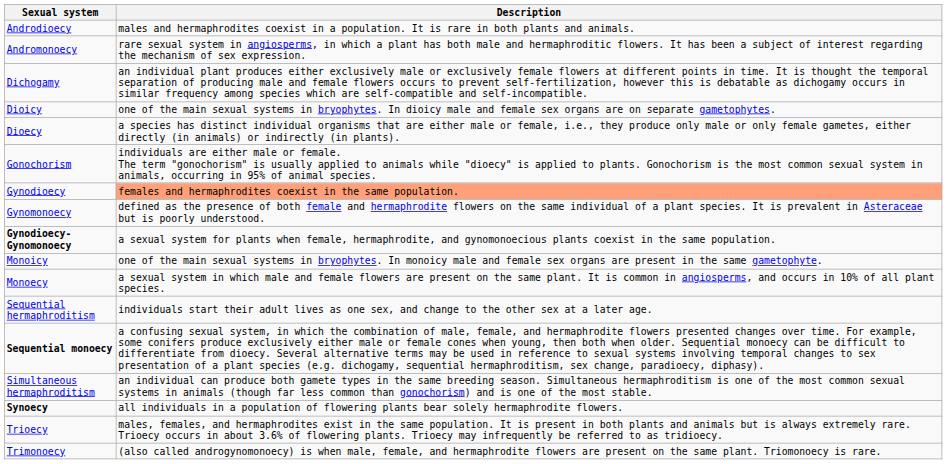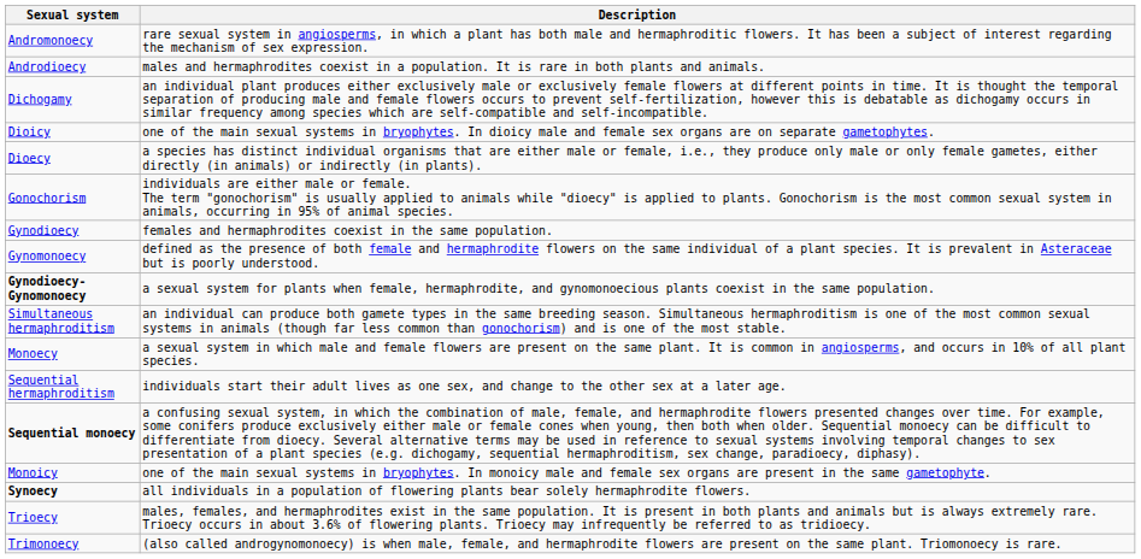 <table class="wikitable sortable">
 <tr>
 <th>Sexual system</th>
 <th>Description</th>
 </tr>
 <tr>
+<td><a href='#'>Andromonoecy</a></td>
+<td>rare sexual system in <a href='#'>angiosperms</a>, in which a plant has both male and hermaphroditic flowers. It has been a subject of interest regarding the mechanism of sex expression.</td>
+</tr>
+<tr>
 <td><a href='#'>Androdioecy</a></td>
 <td>males and hermaphrodites coexist in a population. It is rare in both plants and animals.</td>
-</tr>
-<tr>
-<td><a href='#'>Andromonoecy</a></td>
-<td>rare sexual system in <a href='#'>angiosperms</a>, in which a plant has both male and hermaphroditic flowers. It has been a subject of interest regarding the mechanism of sex expression.</td>
 </tr>
 <tr>
 <td><a href='#'>Dichogamy</a></td>
 <td>an individual plant produces either exclusively male or exclusively female flowers at different points in time. It is thought the temporal separation of producing male and female flowers occurs to prevent self-fertilization, however this is debatable as dichogamy occurs in similar frequency among species which are self-compatible and self-incompatible.</td>
 </tr>
 <tr>
 <td><a href='#'>Dioicy</a></td>
 <td>one of the main sexual systems in <a href='#'>bryophytes</a>. In dioicy male and female sex organs are on separate <a href='#'>gametophytes</a>.</td>
 </tr>
 <tr>
 <td><a href='#'>Dioecy</a></td>
 <td>a species has distinct individual organisms that are either male or female, i.e., they produce only male or only female gametes, either directly (in animals) or indirectly (in plants).</td>
 </tr>
 <tr>
 <td><a href='#'>Gonochorism</a></td>
 <td>individuals are either male or female.<br>The term "gonochorism" is usually applied to animals while "dioecy" is applied to plants. Gonochorism is the most common sexual system in animals, occurring in 95% of animal species.</td>
 </tr>
 <tr>
 <td><a href='#'>Gynodioecy</a></td>
-<td style="background: lightsalmon;">females and hermaphrodites coexist in the same population.</td>
+<td>females and hermaphrodites coexist in the same population.</td>
 </tr>
 <tr>
 <td><a href='#'>Gynomonoecy</a></td>
 <td>defined as the presence of both <a href='#'>female</a> and <a href='#'>hermaphrodite</a> flowers on the same individual of a plant species. It is prevalent in <a href='#'>Asteraceae</a> but is poorly understood.</td>
 </tr>
 <tr>
 <td> <strong>Gynodioecy-Gynomonoecy</strong></td>
 <td>a sexual system for plants when female, hermaphrodite, and gynomonoecious plants coexist in the same population.</td>
 </tr>
 <tr>
-<td><a href='#'>Monoicy</a></td>
-<td>one of the main sexual systems in <a href='#'>bryophytes</a>. In monoicy male and female sex organs are present in the same <a href='#'>gametophyte</a>.</td>
+<td><a href='#'>Simultaneous hermaphroditism</a></td>
+<td>an individual can produce both gamete types in the same breeding season. Simultaneous hermaphroditism is one of the most common sexual systems in animals (though far less common than <a href='#'>gonochorism</a>) and is one of the most stable.</td>
 </tr>
 <tr>
 <td><a href='#'>Monoecy</a></td>
 <td>a sexual system in which male and female flowers are present on the same plant. It is common in <a href='#'>angiosperms</a>, and occurs in 10% of all plant species.</td>
 </tr>
 <tr>
 <td><a href='#'>Sequential hermaphroditism</a></td>
 <td>individuals start their adult lives as one sex, and change to the other sex at a later age.</td>
 </tr>
 <tr>
 <td><strong>Sequential monoecy</strong></td>
 <td>a confusing sexual system, in which the combination of male, female, and hermaphrodite flowers presented changes over time. For example, some conifers produce exclusively either male or female cones when young, then both when older. Sequential monoecy can be difficult to differentiate from dioecy. Several alternative terms may be used in reference to sexual systems involving temporal changes to sex presentation of a plant species (e.g. dichogamy, sequential hermaphroditism, sex change, paradioecy, diphasy).</td>
 </tr>
 <tr>
-<td><a href='#'>Simultaneous hermaphroditism</a></td>
-<td>an individual can produce both gamete types in the same breeding season. Simultaneous hermaphroditism is one of the most common sexual systems in animals (though far less common than <a href='#'>gonochorism</a>) and is one of the most stable.</td>
+<td><a href='#'>Monoicy</a></td>
+<td>one of the main sexual systems in <a href='#'>bryophytes</a>. In monoicy male and female sex organs are present in the same <a href='#'>gametophyte</a>.</td>
 </tr>
 <tr>
 <td><strong>Synoecy</strong></td>
 <td>all individuals in a population of flowering plants bear solely hermaphrodite flowers.</td>
 </tr>
 <tr>
 <td><a href='#'>Trioecy</a></td>
 <td>males, females, and hermaphrodites exist in the same population. It is present in both plants and animals but is always extremely rare. Trioecy occurs in about 3.6% of flowering plants. Trioecy may infrequently be referred to as tridioecy.</td>
 </tr>
 <tr>
 <td><a href='#'>Trimonoecy</a></td>
 <td>(also called androgynomonoecy) is when male, female, and hermaphrodite flowers are present on the same plant. Triomonoecy is rare.</td>
 </tr>
 </table>
